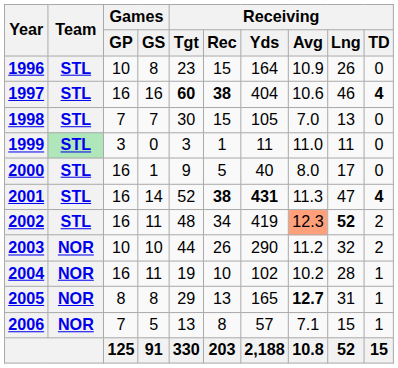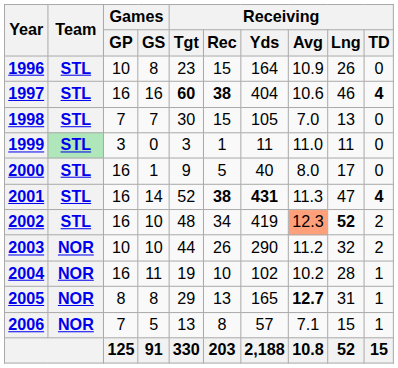 <table class="wikitable" style="text-align:center">
 <tr>
 <th rowspan="2">Year</th>
 <th rowspan="2">Team</th>
 <th colspan="2">Games</th>
 <th colspan="6">Receiving</th>
 </tr>
 <tr>
 <th>GP</th>
 <th>GS</th>
 <th>Tgt</th>
 <th>Rec</th>
 <th>Yds</th>
 <th>Avg</th>
 <th>Lng</th>
 <th>TD</th>
 </tr>
 <tr>
 <th><a href='#'>1996</a></th>
 <th><a href='#'>STL</a></th>
 <td>10</td>
 <td>8</td>
 <td>23</td>
 <td>15</td>
 <td>164</td>
 <td>10.9</td>
 <td>26</td>
 <td>0</td>
 </tr>
 <tr>
 <th><a href='#'>1997</a></th>
 <th><a href='#'>STL</a></th>
 <td>16</td>
 <td>16</td>
 <td><strong>60</strong></td>
 <td><strong>38</strong></td>
 <td>404</td>
 <td>10.6</td>
 <td>46</td>
 <td><strong>4</strong></td>
 </tr>
 <tr>
 <th><a href='#'>1998</a></th>
 <th><a href='#'>STL</a></th>
 <td>7</td>
 <td>7</td>
 <td>30</td>
 <td>15</td>
 <td>105</td>
 <td>7.0</td>
 <td>13</td>
 <td>0</td>
 </tr>
 <tr>
 <th><a href='#'>1999</a></th>
 <th style="background:#afe6ba; width:3em;"><a href='#'>STL</a></th>
 <td>3</td>
 <td>0</td>
 <td>3</td>
 <td>1</td>
 <td>11</td>
 <td>11.0</td>
 <td>11</td>
 <td>0</td>
 </tr>
 <tr>
 <th><a href='#'>2000</a></th>
 <th><a href='#'>STL</a></th>
 <td>16</td>
 <td>1</td>
 <td>9</td>
 <td>5</td>
 <td>40</td>
 <td>8.0</td>
 <td>17</td>
 <td>0</td>
 </tr>
 <tr>
 <th><a href='#'>2001</a></th>
 <th><a href='#'>STL</a></th>
 <td>16</td>
 <td>14</td>
 <td>52</td>
 <td><strong>38</strong></td>
 <td><strong>431</strong></td>
 <td>11.3</td>
 <td>47</td>
 <td><strong>4</strong></td>
 </tr>
 <tr>
 <th><a href='#'>2002</a></th>
 <th><a href='#'>STL</a></th>
 <td>16</td>
-<td>11</td>
+<td>10</td>
 <td>48</td>
 <td>34</td>
 <td>419</td>
 <td style="background: lightsalmon;">12.3</td>
 <td><strong>52</strong></td>
 <td>2</td>
 </tr>
 <tr>
 <th><a href='#'>2003</a></th>
 <th><a href='#'>NOR</a></th>
 <td>10</td>
 <td>10</td>
 <td>44</td>
 <td>26</td>
 <td>290</td>
 <td>11.2</td>
 <td>32</td>
 <td>2</td>
 </tr>
 <tr>
 <th><a href='#'>2004</a></th>
 <th><a href='#'>NOR</a></th>
 <td>16</td>
 <td>11</td>
 <td>19</td>
 <td>10</td>
 <td>102</td>
 <td>10.2</td>
 <td>28</td>
 <td>1</td>
 </tr>
 <tr>
 <th><a href='#'>2005</a></th>
 <th><a href='#'>NOR</a></th>
 <td>8</td>
 <td>8</td>
 <td>29</td>
 <td>13</td>
 <td>165</td>
 <td><strong>12.7</strong></td>
 <td>31</td>
 <td>1</td>
 </tr>
 <tr>
 <th><a href='#'>2006</a></th>
 <th><a href='#'>NOR</a></th>
 <td>7</td>
 <td>5</td>
 <td>13</td>
 <td>8</td>
 <td>57</td>
 <td>7.1</td>
 <td>15</td>
 <td>1</td>
 </tr>
 <tr>
 <th colspan="2"></th>
 <th>125</th>
 <th>91</th>
 <th>330</th>
 <th>203</th>
 <th>2,188</th>
 <th>10.8</th>
 <th>52</th>
 <th>15</th>
 </tr>
 </table>
